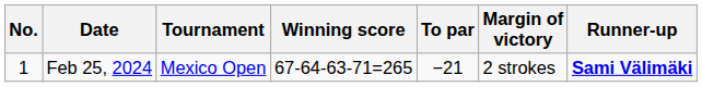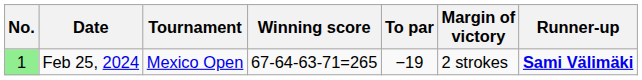 <table class="wikitable" style="font-size:95%;">
 <tr>
 <th>No.</th>
 <th>Date</th>
 <th>Tournament</th>
 <th>Winning score</th>
 <th>To par</th>
 <th>Margin of<br>victory</th>
 <th>Runner-up</th>
 </tr>
 <tr>
-<td align=center>1</td>
+<td align=center style="background: lightgreen;">1</td>
 <td align=right>Feb 25, <a href='#'>2024</a></td>
 <td><a href='#'>Mexico Open</a></td>
 <td align=right>67-64-63-71=265</td>
-<td align=center>−21</td>
+<td align=center>−19</td>
 <td>2 strokes</td>
 <td><strong> <a href='#'>Sami Välimäki</a></strong></td>
 </tr>
 </table>
